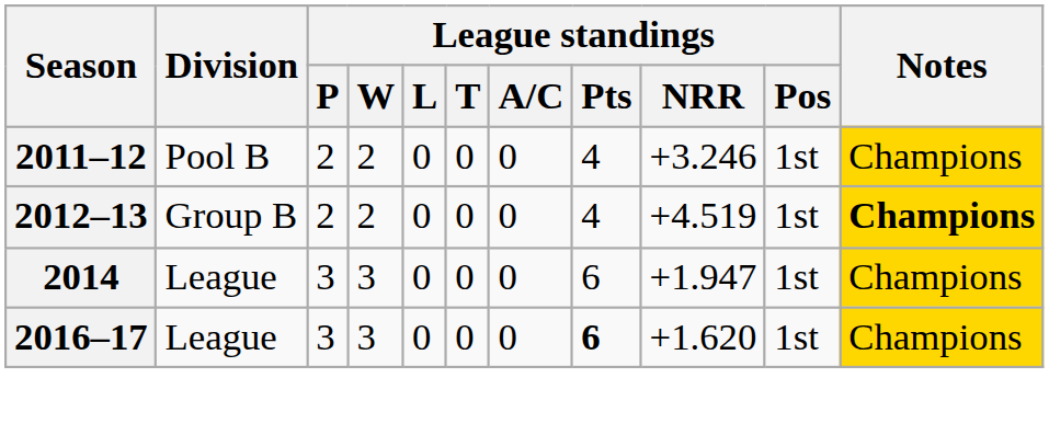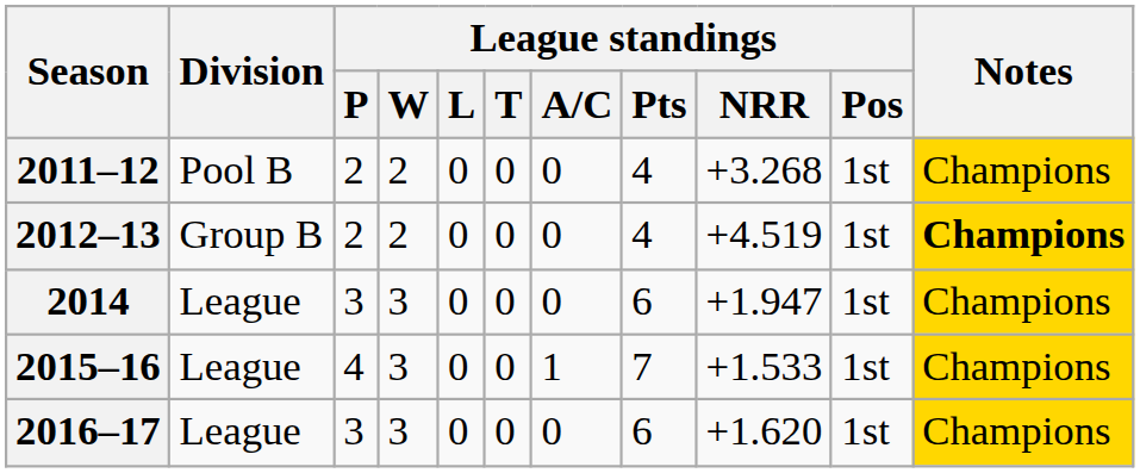 <table class="wikitable sortable">
 <tr>
 <th scope="col" rowspan="2">Season</th>
 <th scope="col" rowspan="2">Division</th>
 <th scope="col" colspan="8">League standings</th>
 <th scope="col" rowspan="2">Notes</th>
 </tr>
 <tr>
 <th scope="col">P</th>
 <th scope="col">W</th>
 <th scope="col">L</th>
 <th scope="col">T</th>
 <th scope="col">A/C</th>
 <th scope="col">Pts</th>
 <th scope="col">NRR</th>
 <th scope="col">Pos</th>
 </tr>
 <tr>
 <th scope="row">2011–12</th>
 <td>Pool B</td>
 <td>2</td>
 <td>2</td>
 <td>0</td>
 <td>0</td>
 <td>0</td>
 <td>4</td>
-<td>+3.246</td>
+<td>+3.268</td>
 <td>1st</td>
 <td style="background: gold;">Champions</td>
 </tr>
 <tr>
 <th scope="row">2012–13</th>
 <td>Group B</td>
 <td>2</td>
 <td>2</td>
 <td>0</td>
 <td>0</td>
 <td>0</td>
 <td>4</td>
 <td>+4.519</td>
 <td>1st</td>
 <td style="background: gold;"><strong>Champions</strong></td>
 </tr>
 <tr>
 <th scope="row">2014</th>
 <td>League</td>
 <td>3</td>
 <td>3</td>
 <td>0</td>
 <td>0</td>
 <td>0</td>
 <td>6</td>
 <td>+1.947</td>
 <td>1st</td>
 <td style="background: gold;">Champions</td>
 </tr>
 <tr>
+<th scope="row">2015–16</th>
+<td>League</td>
+<td>4</td>
+<td>3</td>
+<td>0</td>
+<td>0</td>
+<td>1</td>
+<td>7</td>
+<td>+1.533</td>
+<td>1st</td>
+<td style="background: gold;">Champions</td>
+</tr>
+<tr>
 <th scope="row">2016–17</th>
 <td>League</td>
 <td>3</td>
 <td>3</td>
 <td>0</td>
 <td>0</td>
 <td>0</td>
-<td><strong>6</strong></td>
+<td>6</td>
 <td>+1.620</td>
 <td>1st</td>
 <td style="background: gold;">Champions</td>
 </tr>
 </table>
